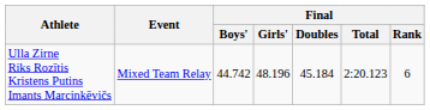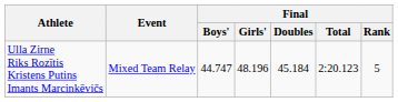 <table class="wikitable">
 <tr>
 <th rowspan="2">Athlete</th>
 <th rowspan="2">Event</th>
 <th colspan="5">Final</th>
 </tr>
 <tr>
 <th>Boys'</th>
 <th>Girls'</th>
 <th>Doubles</th>
 <th>Total</th>
 <th>Rank</th>
 </tr>
 <tr>
 <td><a href='#'>Ulla Zirne</a><br><a href='#'>Riks Rozītis</a><br><a href='#'>Kristens Putins</a><br><a href='#'>Imants Marcinkēvičs</a></td>
 <td><a href='#'>Mixed Team Relay</a></td>
-<td align="center">44.742</td>
+<td align="center">44.747</td>
 <td align="center">48.196</td>
 <td align="center">45.184</td>
 <td align="center">2:20.123</td>
-<td align="center">6</td>
+<td align="center">5</td>
 </tr>
 </table>
